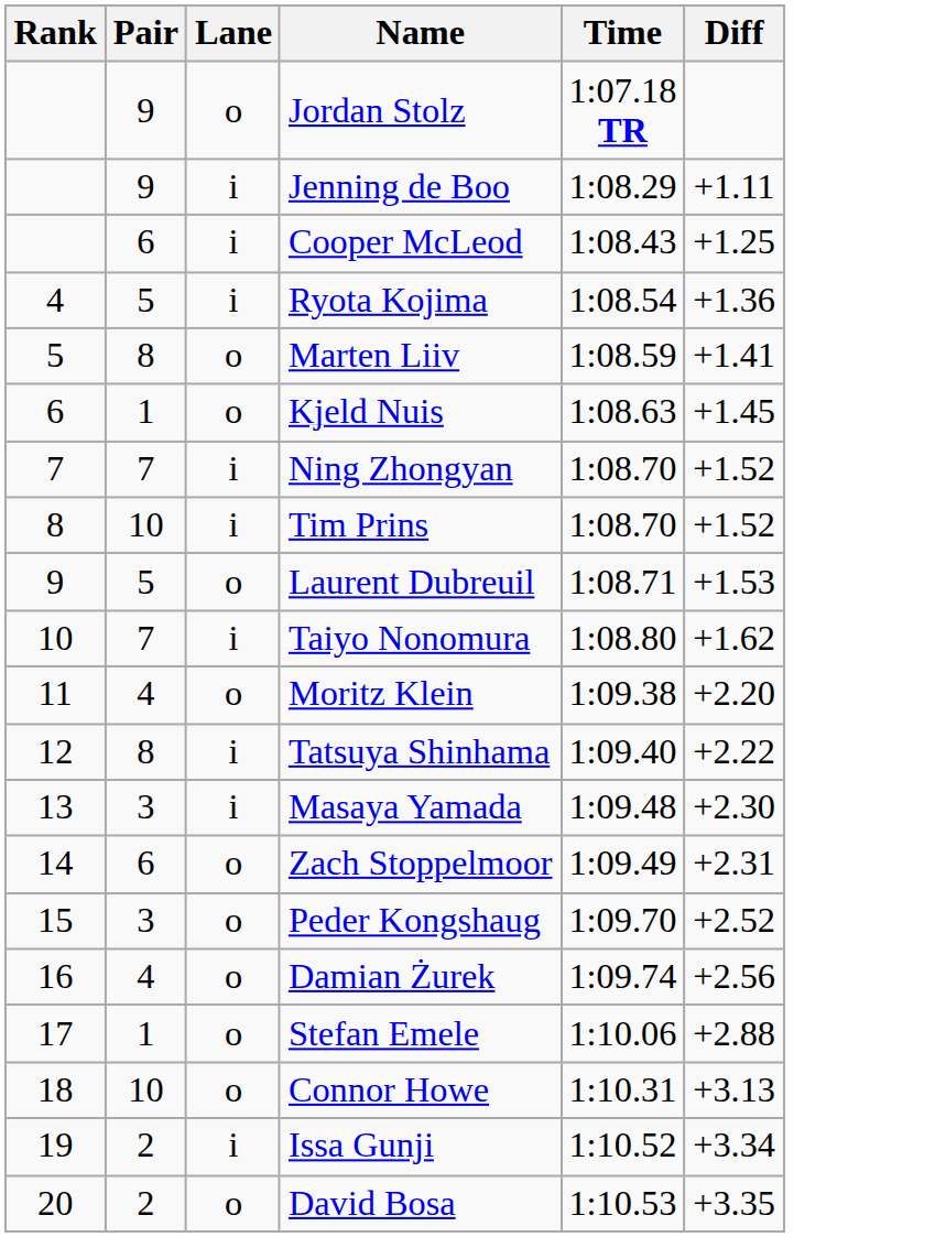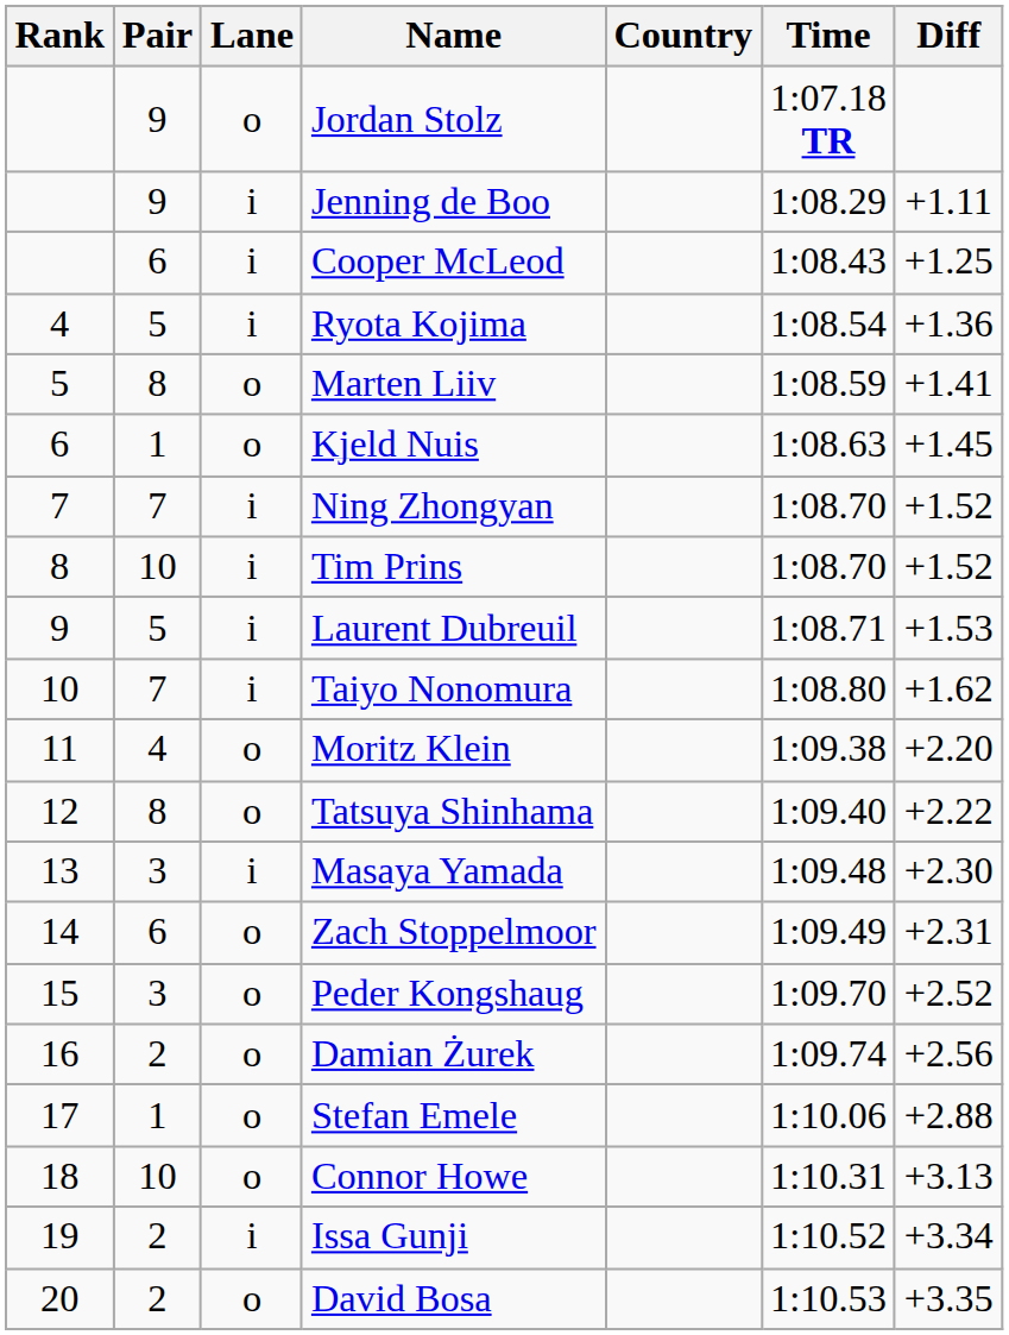 <table class="wikitable sortable" style="text-align:center">
 <tr>
 <th>Rank</th>
 <th>Pair</th>
 <th>Lane</th>
 <th>Name</th>
+<th>Country</th>
 <th>Time</th>
 <th>Diff</th>
 </tr>
 <tr>
 <td></td>
 <td>9</td>
 <td>o</td>
 <td align=left><a href='#'>Jordan Stolz</a></td>
+<td align=left></td>
 <td>1:07.18<br><strong><a href='#'>TR</a></strong></td>
 <td></td>
 </tr>
 <tr>
 <td></td>
 <td>9</td>
 <td>i</td>
 <td align=left><a href='#'>Jenning de Boo</a></td>
+<td align=left></td>
 <td>1:08.29</td>
 <td>+1.11</td>
 </tr>
 <tr>
 <td></td>
 <td>6</td>
 <td>i</td>
 <td align=left><a href='#'>Cooper McLeod</a></td>
+<td align=left></td>
 <td>1:08.43</td>
 <td>+1.25</td>
 </tr>
 <tr>
 <td>4</td>
 <td>5</td>
 <td>i</td>
 <td align=left><a href='#'>Ryota Kojima</a></td>
+<td align=left></td>
 <td>1:08.54</td>
 <td>+1.36</td>
 </tr>
 <tr>
 <td>5</td>
 <td>8</td>
 <td>o</td>
 <td align=left><a href='#'>Marten Liiv</a></td>
+<td align=left></td>
 <td>1:08.59</td>
 <td>+1.41</td>
 </tr>
 <tr>
 <td>6</td>
 <td>1</td>
 <td>o</td>
 <td align=left><a href='#'>Kjeld Nuis</a></td>
+<td align=left></td>
 <td>1:08.63</td>
 <td>+1.45</td>
 </tr>
 <tr>
 <td>7</td>
 <td>7</td>
 <td>i</td>
 <td align=left><a href='#'>Ning Zhongyan</a></td>
+<td align=left></td>
 <td>1:08.70</td>
 <td>+1.52</td>
 </tr>
 <tr>
 <td>8</td>
 <td>10</td>
 <td>i</td>
 <td align=left><a href='#'>Tim Prins</a></td>
+<td align=left></td>
 <td>1:08.70</td>
 <td>+1.52</td>
 </tr>
 <tr>
 <td>9</td>
 <td>5</td>
-<td>o</td>
+<td>i</td>
 <td align=left><a href='#'>Laurent Dubreuil</a></td>
+<td align=left></td>
 <td>1:08.71</td>
 <td>+1.53</td>
 </tr>
 <tr>
 <td>10</td>
 <td>7</td>
 <td>i</td>
 <td align=left><a href='#'>Taiyo Nonomura</a></td>
+<td align=left></td>
 <td>1:08.80</td>
 <td>+1.62</td>
 </tr>
 <tr>
 <td>11</td>
 <td>4</td>
 <td>o</td>
 <td align=left><a href='#'>Moritz Klein</a></td>
+<td align=left></td>
 <td>1:09.38</td>
 <td>+2.20</td>
 </tr>
 <tr>
 <td>12</td>
 <td>8</td>
-<td>i</td>
+<td>o</td>
 <td align=left><a href='#'>Tatsuya Shinhama</a></td>
+<td align=left></td>
 <td>1:09.40</td>
 <td>+2.22</td>
 </tr>
 <tr>
 <td>13</td>
 <td>3</td>
 <td>i</td>
 <td align=left><a href='#'>Masaya Yamada</a></td>
+<td align=left></td>
 <td>1:09.48</td>
 <td>+2.30</td>
 </tr>
 <tr>
 <td>14</td>
 <td>6</td>
 <td>o</td>
 <td align=left><a href='#'>Zach Stoppelmoor</a></td>
+<td align=left></td>
 <td>1:09.49</td>
 <td>+2.31</td>
 </tr>
 <tr>
 <td>15</td>
 <td>3</td>
 <td>o</td>
 <td align=left><a href='#'>Peder Kongshaug</a></td>
+<td align=left></td>
 <td>1:09.70</td>
 <td>+2.52</td>
 </tr>
 <tr>
 <td>16</td>
-<td>4</td>
+<td>2</td>
 <td>o</td>
 <td align=left><a href='#'>Damian Żurek</a></td>
+<td align=left></td>
 <td>1:09.74</td>
 <td>+2.56</td>
 </tr>
 <tr>
 <td>17</td>
 <td>1</td>
 <td>o</td>
 <td align=left><a href='#'>Stefan Emele</a></td>
+<td align=left></td>
 <td>1:10.06</td>
 <td>+2.88</td>
 </tr>
 <tr>
 <td>18</td>
 <td>10</td>
 <td>o</td>
 <td align=left><a href='#'>Connor Howe</a></td>
+<td align=left></td>
 <td>1:10.31</td>
 <td>+3.13</td>
 </tr>
 <tr>
 <td>19</td>
 <td>2</td>
 <td>i</td>
 <td align=left><a href='#'>Issa Gunji</a></td>
+<td align=left></td>
 <td>1:10.52</td>
 <td>+3.34</td>
 </tr>
 <tr>
 <td>20</td>
 <td>2</td>
 <td>o</td>
 <td align=left><a href='#'>David Bosa</a></td>
+<td align=left></td>
 <td>1:10.53</td>
 <td>+3.35</td>
 </tr>
 </table>
